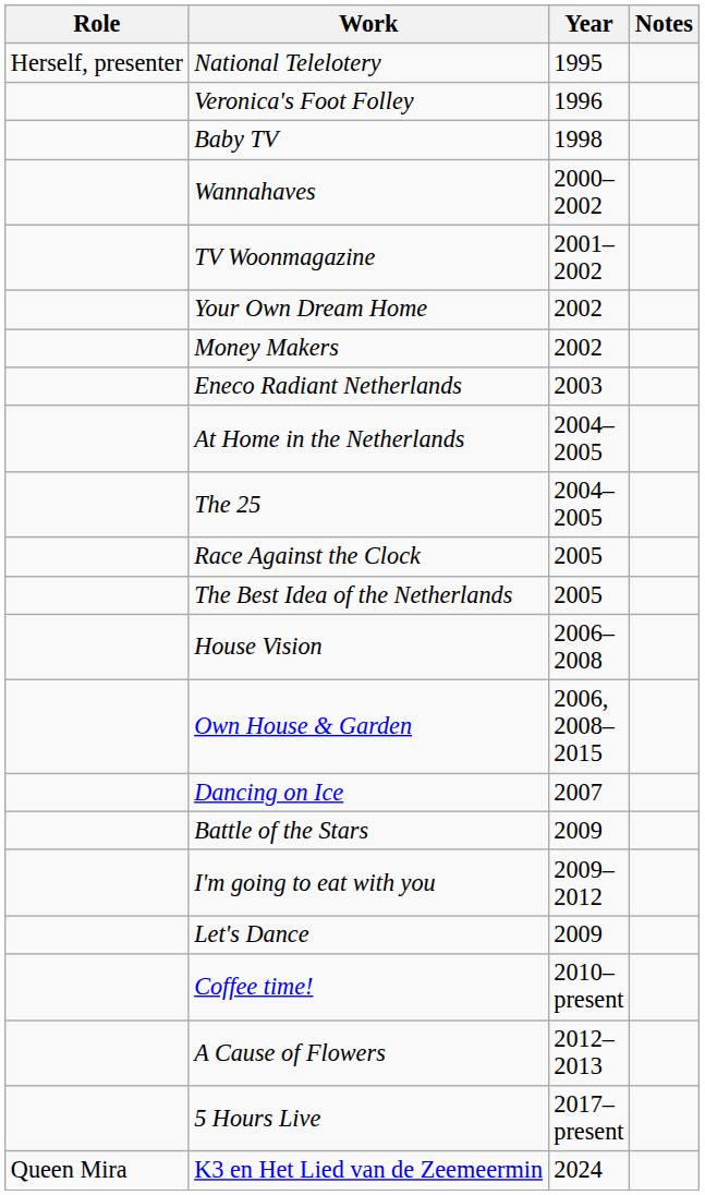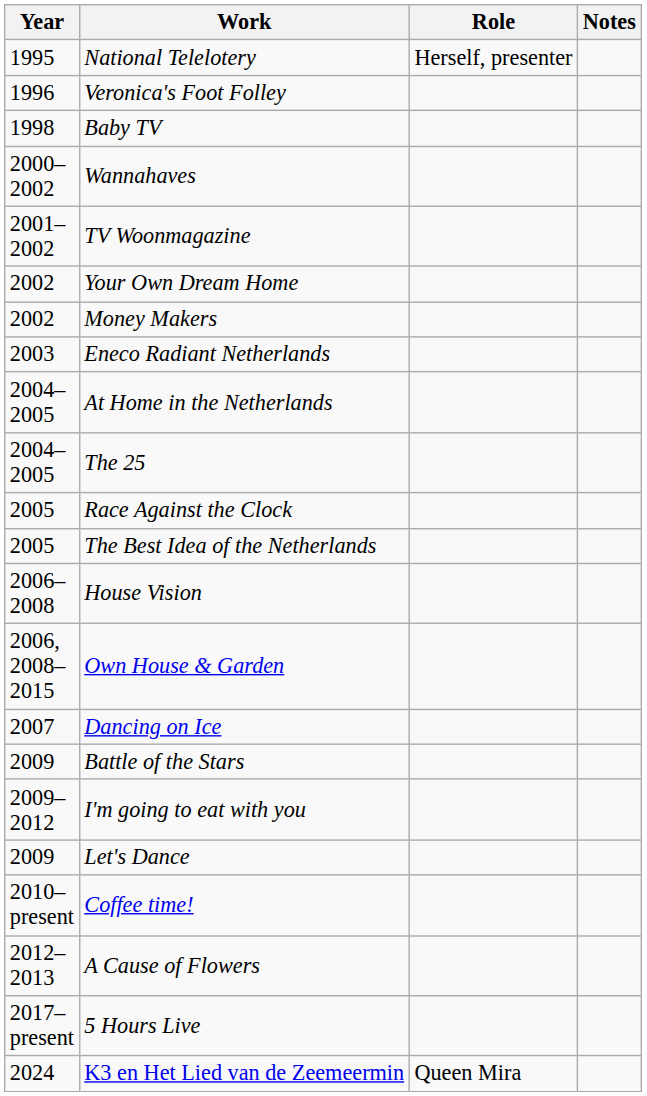 <table class="wikitable">
 <tr>
+<th>Year</th>
+<th>Work</th>
 <th>Role</th>
-<th>Work</th>
-<th>Year</th>
 <th>Notes</th>
 </tr>
 <tr>
+<td>1995</td>
+<td><em>National Telelotery</em></td>
 <td>Herself, presenter</td>
-<td><em>National Telelotery</em></td>
-<td>1995</td>
 <td></td>
 </tr>
 <tr>
+<td>1996</td>
+<td><em>Veronica's Foot Folley</em></td>
 <td></td>
-<td><em>Veronica's Foot Folley</em></td>
-<td>1996</td>
 <td></td>
 </tr>
 <tr>
+<td>1998</td>
+<td><em>Baby TV</em></td>
 <td></td>
-<td><em>Baby TV</em></td>
-<td>1998</td>
 <td></td>
 </tr>
 <tr>
+<td>2000–<br>2002</td>
+<td><em>Wannahaves</em></td>
 <td></td>
-<td><em>Wannahaves</em></td>
-<td>2000–<br>2002</td>
 <td></td>
 </tr>
 <tr>
+<td>2001–<br>2002</td>
+<td><em>TV Woonmagazine</em></td>
 <td></td>
-<td><em>TV Woonmagazine</em></td>
-<td>2001–<br>2002</td>
 <td></td>
 </tr>
 <tr>
+<td>2002</td>
+<td><em>Your Own Dream Home</em></td>
 <td></td>
-<td><em>Your Own Dream Home</em></td>
-<td>2002</td>
 <td></td>
 </tr>
 <tr>
+<td>2002</td>
+<td><em>Money Makers</em></td>
 <td></td>
-<td><em>Money Makers</em></td>
-<td>2002</td>
 <td></td>
 </tr>
 <tr>
+<td>2003</td>
+<td><em>Eneco Radiant Netherlands</em></td>
 <td></td>
-<td><em>Eneco Radiant Netherlands</em></td>
-<td>2003</td>
 <td></td>
 </tr>
 <tr>
+<td>2004–<br>2005</td>
+<td><em>At Home in the Netherlands</em></td>
 <td></td>
-<td><em>At Home in the Netherlands</em></td>
-<td>2004–<br>2005</td>
 <td></td>
 </tr>
 <tr>
+<td>2004–<br>2005</td>
+<td><em>The 25</em></td>
 <td></td>
-<td><em>The 25</em></td>
-<td>2004–<br>2005</td>
 <td></td>
 </tr>
 <tr>
+<td>2005</td>
+<td><em>Race Against the Clock</em></td>
 <td></td>
-<td><em>Race Against the Clock</em></td>
-<td>2005</td>
 <td></td>
 </tr>
 <tr>
+<td>2005</td>
+<td><em>The Best Idea of the Netherlands</em></td>
 <td></td>
-<td><em>The Best Idea of the Netherlands</em></td>
-<td>2005</td>
 <td></td>
 </tr>
 <tr>
+<td>2006–<br>2008</td>
+<td><em>House Vision</em></td>
 <td></td>
-<td><em>House Vision</em></td>
-<td>2006–<br>2008</td>
 <td></td>
 </tr>
 <tr>
+<td>2006,<br>2008–<br>2015</td>
+<td><a href='#'><em>Own House & Garden</em></a></td>
 <td></td>
-<td><a href='#'><em>Own House & Garden</em></a></td>
-<td>2006,<br>2008–<br>2015</td>
 <td></td>
 </tr>
 <tr>
+<td>2007</td>
+<td><a href='#'><em>Dancing on Ice</em></a></td>
 <td></td>
-<td><a href='#'><em>Dancing on Ice</em></a></td>
-<td>2007</td>
 <td></td>
 </tr>
 <tr>
+<td>2009</td>
+<td><em>Battle of the Stars</em></td>
 <td></td>
-<td><em>Battle of the Stars</em></td>
-<td>2009</td>
 <td></td>
 </tr>
 <tr>
+<td>2009–<br>2012</td>
+<td><em>I'm going to eat with you</em></td>
 <td></td>
-<td><em>I'm going to eat with you</em></td>
-<td>2009–<br>2012</td>
 <td></td>
 </tr>
 <tr>
+<td>2009</td>
+<td><em>Let's Dance</em></td>
 <td></td>
-<td><em>Let's Dance</em></td>
-<td>2009</td>
 <td></td>
 </tr>
 <tr>
+<td>2010–<br>present</td>
+<td><em><a href='#'>Coffee time!</a></em></td>
 <td></td>
-<td><em><a href='#'>Coffee time!</a></em></td>
-<td>2010–<br>present</td>
 <td></td>
 </tr>
 <tr>
+<td>2012–<br>2013</td>
+<td><em>A Cause of Flowers</em></td>
 <td></td>
-<td><em>A Cause of Flowers</em></td>
-<td>2012–<br>2013</td>
 <td></td>
 </tr>
 <tr>
+<td>2017–<br>present</td>
+<td><em>5 Hours Live</em></td>
 <td></td>
-<td><em>5 Hours Live</em></td>
-<td>2017–<br>present</td>
 <td></td>
 </tr>
 <tr>
+<td>2024</td>
+<td><a href='#'>K3 en Het Lied van de Zeemeermin</a></td>
 <td>Queen Mira</td>
-<td><a href='#'>K3 en Het Lied van de Zeemeermin</a></td>
-<td>2024</td>
 <td></td>
 </tr>
 </table>
